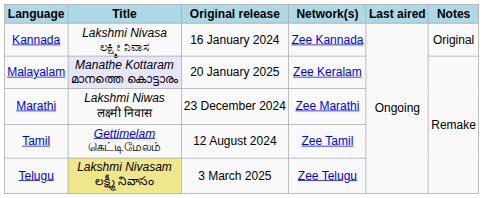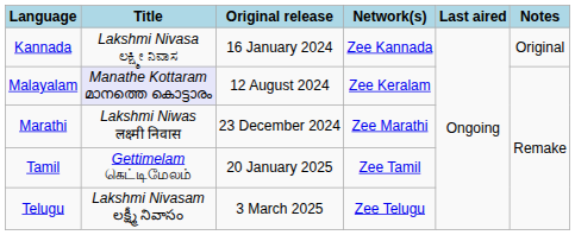 <table class="wikitable" style="text-align:center;">
 <tr>
 <th style="background:LightBlue;">Language</th>
 <th style="background:LightBlue;">Title</th>
 <th style="background:LightBlue;">Original release</th>
 <th style="background:LightBlue;">Network(s)</th>
 <th style="background:LightBlue;">Last aired</th>
 <th style="background:LightBlue;">Notes</th>
 </tr>
 <tr>
 <td><a href='#'>Kannada</a></td>
 <td><em>Lakshmi Nivasa</em> <br> ಲಕ್ಷ್ಮೀ ನಿವಾಸ</td>
 <td>16 January 2024</td>
 <td><a href='#'>Zee Kannada</a></td>
 <td rowspan="5">Ongoing</td>
 <td>Original</td>
 </tr>
 <tr>
 <td><a href='#'>Malayalam</a></td>
 <td style="background: lavender;"><em>Manathe Kottaram</em> <br> മാനത്തെ കൊട്ടാരം</td>
-<td>20 January 2025</td>
+<td>12 August 2024</td>
 <td><a href='#'>Zee Keralam</a></td>
 <td rowspan="4">Remake</td>
 </tr>
 <tr>
 <td><a href='#'>Marathi</a></td>
 <td><em>Lakshmi Niwas</em> <br> लक्ष्मी निवास</td>
 <td>23 December 2024</td>
 <td><a href='#'>Zee Marathi</a></td>
 </tr>
 <tr>
 <td><a href='#'>Tamil</a></td>
 <td><em><a href='#'>Gettimelam</a></em> <br> கெட்டிமேலம்</td>
-<td>12 August 2024</td>
+<td>20 January 2025</td>
 <td><a href='#'>Zee Tamil</a></td>
 </tr>
 <tr>
 <td><a href='#'>Telugu</a></td>
-<td style="background: khaki;"><em>Lakshmi Nivasam</em> <br> లక్ష్మీ నివాసం</td>
+<td><em>Lakshmi Nivasam</em> <br> లక్ష్మీ నివాసం</td>
 <td>3 March 2025</td>
 <td><a href='#'>Zee Telugu</a></td>
 </tr>
 </table>
